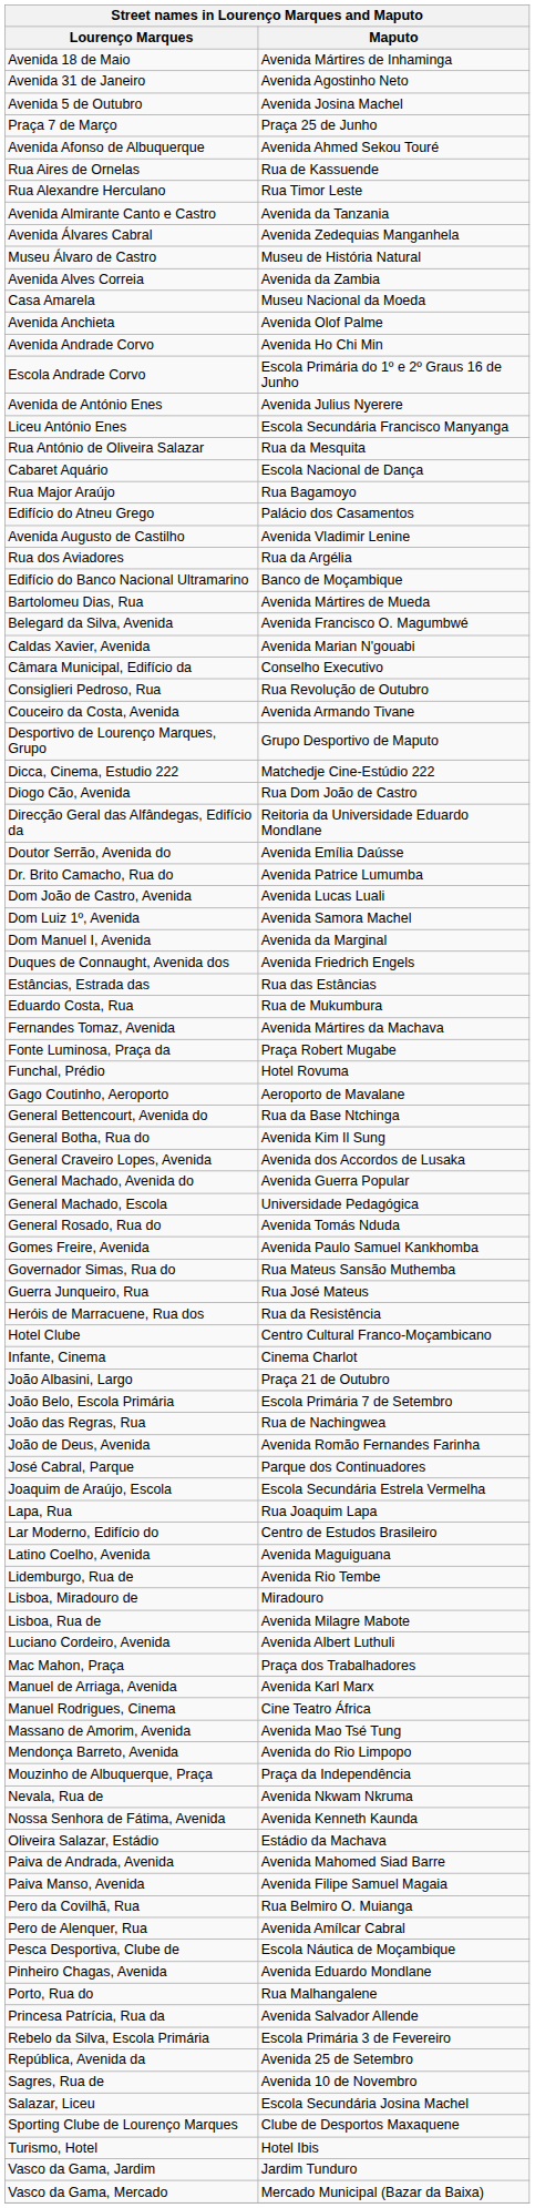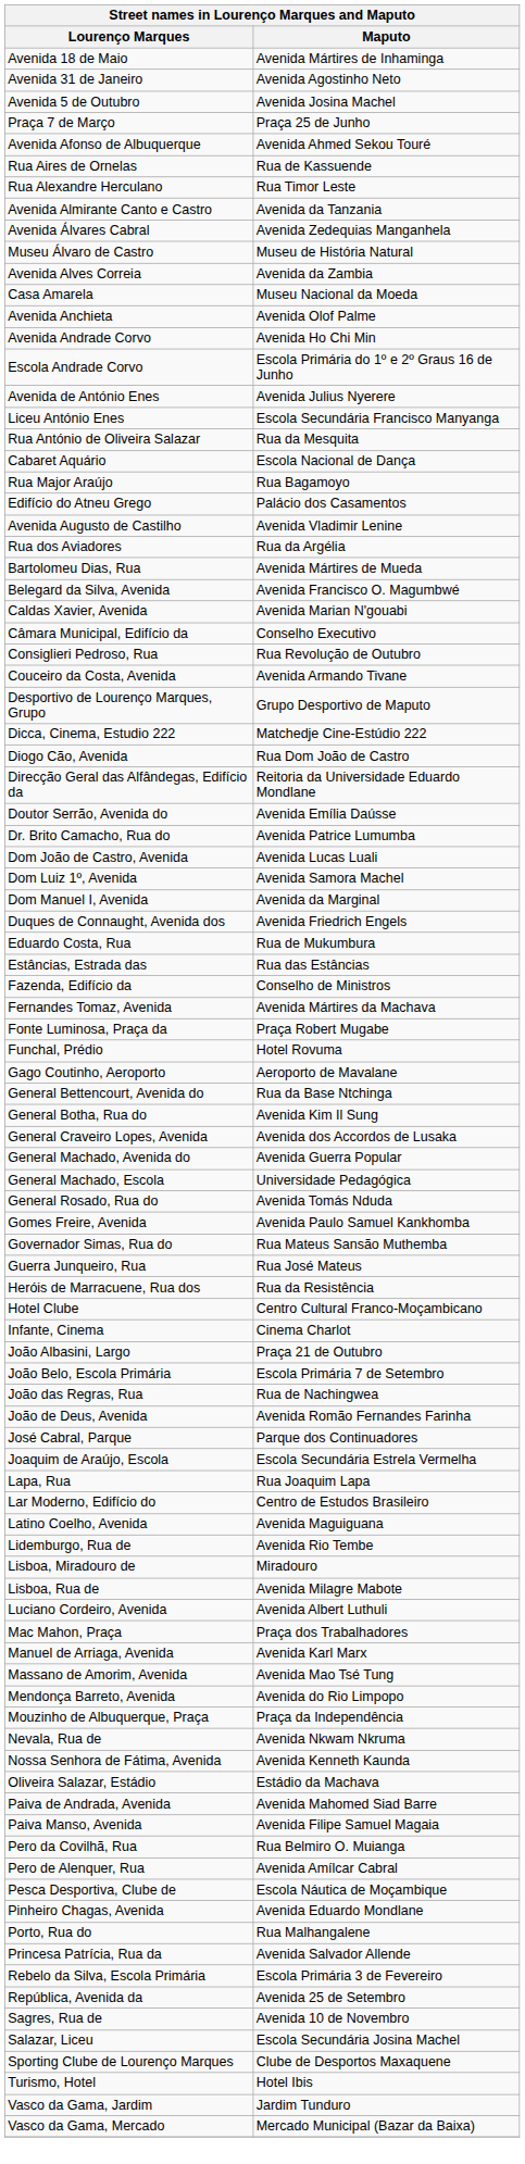 <table class="wikitable collapsible collapsed">
 <tr>
 <th colspan=2>Street names in Lourenço Marques and Maputo</th>
 </tr>
 <tr>
 <th>Lourenço Marques</th>
 <th>Maputo</th>
 </tr>
 <tr>
 <td>Avenida 18 de Maio</td>
 <td>Avenida Mártires de Inhaminga</td>
 </tr>
 <tr>
 <td>Avenida 31 de Janeiro</td>
 <td>Avenida Agostinho Neto</td>
 </tr>
 <tr>
 <td>Avenida 5 de Outubro</td>
 <td>Avenida Josina Machel</td>
 </tr>
 <tr>
 <td>Praça 7 de Março</td>
 <td>Praça 25 de Junho</td>
 </tr>
 <tr>
 <td>Avenida Afonso de Albuquerque</td>
 <td>Avenida Ahmed Sekou Touré</td>
 </tr>
 <tr>
 <td>Rua Aires de Ornelas</td>
 <td>Rua de Kassuende</td>
 </tr>
 <tr>
 <td>Rua Alexandre Herculano</td>
 <td>Rua Timor Leste</td>
 </tr>
 <tr>
 <td>Avenida Almirante Canto e Castro</td>
 <td>Avenida da Tanzania</td>
 </tr>
 <tr>
 <td>Avenida Álvares Cabral</td>
 <td>Avenida Zedequias Manganhela</td>
 </tr>
 <tr>
 <td>Museu Álvaro de Castro</td>
 <td>Museu de História Natural</td>
 </tr>
 <tr>
 <td>Avenida Alves Correia</td>
 <td>Avenida da Zambia</td>
 </tr>
 <tr>
 <td>Casa Amarela</td>
 <td>Museu Nacional da Moeda</td>
 </tr>
 <tr>
 <td>Avenida Anchieta</td>
 <td>Avenida Olof Palme</td>
 </tr>
 <tr>
 <td>Avenida Andrade Corvo</td>
 <td>Avenida Ho Chi Min</td>
 </tr>
 <tr>
 <td>Escola Andrade Corvo</td>
 <td>Escola Primária do 1º e 2º Graus 16 de Junho</td>
 </tr>
 <tr>
 <td>Avenida de António Enes</td>
 <td>Avenida Julius Nyerere</td>
 </tr>
 <tr>
 <td>Liceu António Enes</td>
 <td>Escola Secundária Francisco Manyanga</td>
 </tr>
 <tr>
 <td>Rua António de Oliveira Salazar</td>
 <td>Rua da Mesquita</td>
 </tr>
 <tr>
 <td>Cabaret Aquário</td>
 <td>Escola Nacional de Dança</td>
 </tr>
 <tr>
 <td>Rua Major Araújo</td>
 <td>Rua Bagamoyo</td>
 </tr>
 <tr>
 <td>Edifício do Atneu Grego</td>
 <td>Palácio dos Casamentos</td>
 </tr>
 <tr>
 <td>Avenida Augusto de Castilho</td>
 <td>Avenida Vladimir Lenine</td>
 </tr>
 <tr>
 <td>Rua dos Aviadores</td>
 <td>Rua da Argélia</td>
 </tr>
 <tr>
-<td>Edifício do Banco Nacional Ultramarino</td>
-<td>Banco de Moçambique</td>
-</tr>
-<tr>
 <td>Bartolomeu Dias, Rua</td>
 <td>Avenida Mártires de Mueda</td>
 </tr>
 <tr>
 <td>Belegard da Silva, Avenida</td>
 <td>Avenida Francisco O. Magumbwé</td>
 </tr>
 <tr>
 <td>Caldas Xavier, Avenida</td>
 <td>Avenida Marian N'gouabi</td>
 </tr>
 <tr>
 <td>Câmara Municipal, Edifício da</td>
 <td>Conselho Executivo</td>
 </tr>
 <tr>
 <td>Consiglieri Pedroso, Rua</td>
 <td>Rua Revolução de Outubro</td>
 </tr>
 <tr>
 <td>Couceiro da Costa, Avenida</td>
 <td>Avenida Armando Tivane</td>
 </tr>
 <tr>
 <td>Desportivo de Lourenço Marques, Grupo</td>
 <td>Grupo Desportivo de Maputo</td>
 </tr>
 <tr>
 <td>Dicca, Cinema, Estudio 222</td>
 <td>Matchedje Cine-Estúdio 222</td>
 </tr>
 <tr>
 <td>Diogo Cão, Avenida</td>
 <td>Rua Dom João de Castro</td>
 </tr>
 <tr>
 <td>Direcção Geral das Alfândegas, Edifício da</td>
 <td>Reitoria da Universidade Eduardo Mondlane</td>
 </tr>
 <tr>
 <td>Doutor Serrão, Avenida do</td>
 <td>Avenida Emília Daússe</td>
 </tr>
 <tr>
 <td>Dr. Brito Camacho, Rua do</td>
 <td>Avenida Patrice Lumumba</td>
 </tr>
 <tr>
 <td>Dom João de Castro, Avenida</td>
 <td>Avenida Lucas Luali</td>
 </tr>
 <tr>
 <td>Dom Luiz 1º, Avenida</td>
 <td>Avenida Samora Machel</td>
 </tr>
 <tr>
 <td>Dom Manuel I, Avenida</td>
 <td>Avenida da Marginal</td>
 </tr>
 <tr>
 <td>Duques de Connaught, Avenida dos</td>
 <td>Avenida Friedrich Engels</td>
 </tr>
 <tr>
+<td>Eduardo Costa, Rua</td>
+<td>Rua de Mukumbura</td>
+</tr>
+<tr>
 <td>Estâncias, Estrada das</td>
 <td>Rua das Estâncias</td>
 </tr>
 <tr>
-<td>Eduardo Costa, Rua</td>
-<td>Rua de Mukumbura</td>
+<td>Fazenda, Edifício da</td>
+<td>Conselho de Ministros</td>
 </tr>
 <tr>
 <td>Fernandes Tomaz, Avenida</td>
 <td>Avenida Mártires da Machava</td>
 </tr>
 <tr>
 <td>Fonte Luminosa, Praça da</td>
 <td>Praça Robert Mugabe</td>
 </tr>
 <tr>
 <td>Funchal, Prédio</td>
 <td>Hotel Rovuma</td>
 </tr>
 <tr>
 <td>Gago Coutinho, Aeroporto</td>
 <td>Aeroporto de Mavalane</td>
 </tr>
 <tr>
 <td>General Bettencourt, Avenida do</td>
 <td>Rua da Base Ntchinga</td>
 </tr>
 <tr>
 <td>General Botha, Rua do</td>
 <td>Avenida Kim Il Sung</td>
 </tr>
 <tr>
 <td>General Craveiro Lopes, Avenida</td>
 <td>Avenida dos Accordos de Lusaka</td>
 </tr>
 <tr>
 <td>General Machado, Avenida do</td>
 <td>Avenida Guerra Popular</td>
 </tr>
 <tr>
 <td>General Machado, Escola</td>
 <td>Universidade Pedagógica</td>
 </tr>
 <tr>
 <td>General Rosado, Rua do</td>
 <td>Avenida Tomás Nduda</td>
 </tr>
 <tr>
 <td>Gomes Freire, Avenida</td>
 <td>Avenida Paulo Samuel Kankhomba</td>
 </tr>
 <tr>
 <td>Governador Simas, Rua do</td>
 <td>Rua Mateus Sansão Muthemba</td>
 </tr>
 <tr>
 <td>Guerra Junqueiro, Rua</td>
 <td>Rua José Mateus</td>
 </tr>
 <tr>
 <td>Heróis de Marracuene, Rua dos</td>
 <td>Rua da Resistência</td>
 </tr>
 <tr>
 <td>Hotel Clube</td>
 <td>Centro Cultural Franco-Moçambicano</td>
 </tr>
 <tr>
 <td>Infante, Cinema</td>
 <td>Cinema Charlot</td>
 </tr>
 <tr>
 <td>João Albasini, Largo</td>
 <td>Praça 21 de Outubro</td>
 </tr>
 <tr>
 <td>João Belo, Escola Primária</td>
 <td>Escola Primária 7 de Setembro</td>
 </tr>
 <tr>
 <td>João das Regras, Rua</td>
 <td>Rua de Nachingwea</td>
 </tr>
 <tr>
 <td>João de Deus, Avenida</td>
 <td>Avenida Romão Fernandes Farinha</td>
 </tr>
 <tr>
 <td>José Cabral, Parque</td>
 <td>Parque dos Continuadores</td>
 </tr>
 <tr>
 <td>Joaquim de Araújo, Escola</td>
 <td>Escola Secundária Estrela Vermelha</td>
 </tr>
 <tr>
 <td>Lapa, Rua</td>
 <td>Rua Joaquim Lapa</td>
 </tr>
 <tr>
 <td>Lar Moderno, Edifício do</td>
 <td>Centro de Estudos Brasileiro</td>
 </tr>
 <tr>
 <td>Latino Coelho, Avenida</td>
 <td>Avenida Maguiguana</td>
 </tr>
 <tr>
 <td>Lidemburgo, Rua de</td>
 <td>Avenida Rio Tembe</td>
 </tr>
 <tr>
 <td>Lisboa, Miradouro de</td>
 <td>Miradouro</td>
 </tr>
 <tr>
 <td>Lisboa, Rua de</td>
 <td>Avenida Milagre Mabote</td>
 </tr>
 <tr>
 <td>Luciano Cordeiro, Avenida</td>
 <td>Avenida Albert Luthuli</td>
 </tr>
 <tr>
 <td>Mac Mahon, Praça</td>
 <td>Praça dos Trabalhadores</td>
 </tr>
 <tr>
 <td>Manuel de Arriaga, Avenida</td>
 <td>Avenida Karl Marx</td>
 </tr>
 <tr>
-<td>Manuel Rodrigues, Cinema</td>
-<td>Cine Teatro África</td>
-</tr>
-<tr>
 <td>Massano de Amorim, Avenida</td>
 <td>Avenida Mao Tsé Tung</td>
 </tr>
 <tr>
 <td>Mendonça Barreto, Avenida</td>
 <td>Avenida do Rio Limpopo</td>
 </tr>
 <tr>
 <td>Mouzinho de Albuquerque, Praça</td>
 <td>Praça da Independência</td>
 </tr>
 <tr>
 <td>Nevala, Rua de</td>
 <td>Avenida Nkwam Nkruma</td>
 </tr>
 <tr>
 <td>Nossa Senhora de Fátima, Avenida</td>
 <td>Avenida Kenneth Kaunda</td>
 </tr>
 <tr>
 <td>Oliveira Salazar, Estádio</td>
 <td>Estádio da Machava</td>
 </tr>
 <tr>
 <td>Paiva de Andrada, Avenida</td>
 <td>Avenida Mahomed Siad Barre</td>
 </tr>
 <tr>
 <td>Paiva Manso, Avenida</td>
 <td>Avenida Filipe Samuel Magaia</td>
 </tr>
 <tr>
 <td>Pero da Covilhã, Rua</td>
 <td>Rua Belmiro O. Muianga</td>
 </tr>
 <tr>
 <td>Pero de Alenquer, Rua</td>
 <td>Avenida Amílcar Cabral</td>
 </tr>
 <tr>
 <td>Pesca Desportiva, Clube de</td>
 <td>Escola Náutica de Moçambique</td>
 </tr>
 <tr>
 <td>Pinheiro Chagas, Avenida</td>
 <td>Avenida Eduardo Mondlane</td>
 </tr>
 <tr>
 <td>Porto, Rua do</td>
 <td>Rua Malhangalene</td>
 </tr>
 <tr>
 <td>Princesa Patrícia, Rua da</td>
 <td>Avenida Salvador Allende</td>
 </tr>
 <tr>
 <td>Rebelo da Silva, Escola Primária</td>
 <td>Escola Primária 3 de Fevereiro</td>
 </tr>
 <tr>
 <td>República, Avenida da</td>
 <td>Avenida 25 de Setembro</td>
 </tr>
 <tr>
 <td>Sagres, Rua de</td>
 <td>Avenida 10 de Novembro</td>
 </tr>
 <tr>
 <td>Salazar, Liceu</td>
 <td>Escola Secundária Josina Machel</td>
 </tr>
 <tr>
 <td>Sporting Clube de Lourenço Marques</td>
 <td>Clube de Desportos Maxaquene</td>
 </tr>
 <tr>
 <td>Turismo, Hotel</td>
 <td>Hotel Ibis</td>
 </tr>
 <tr>
 <td>Vasco da Gama, Jardim</td>
 <td>Jardim Tunduro</td>
 </tr>
 <tr>
 <td>Vasco da Gama, Mercado</td>
 <td>Mercado Municipal (Bazar da Baixa)</td>
 </tr>
 <tr>
 </tr>
 </table>
